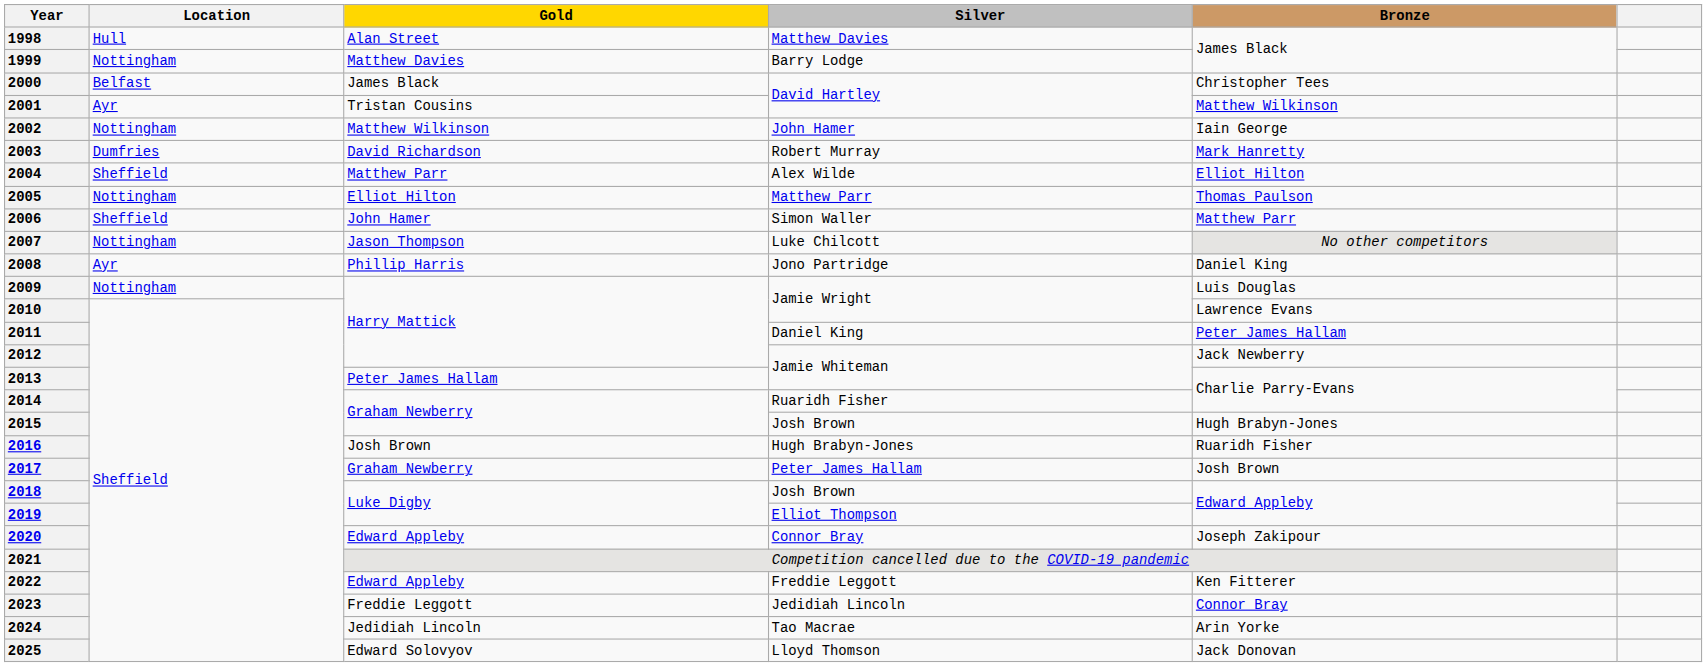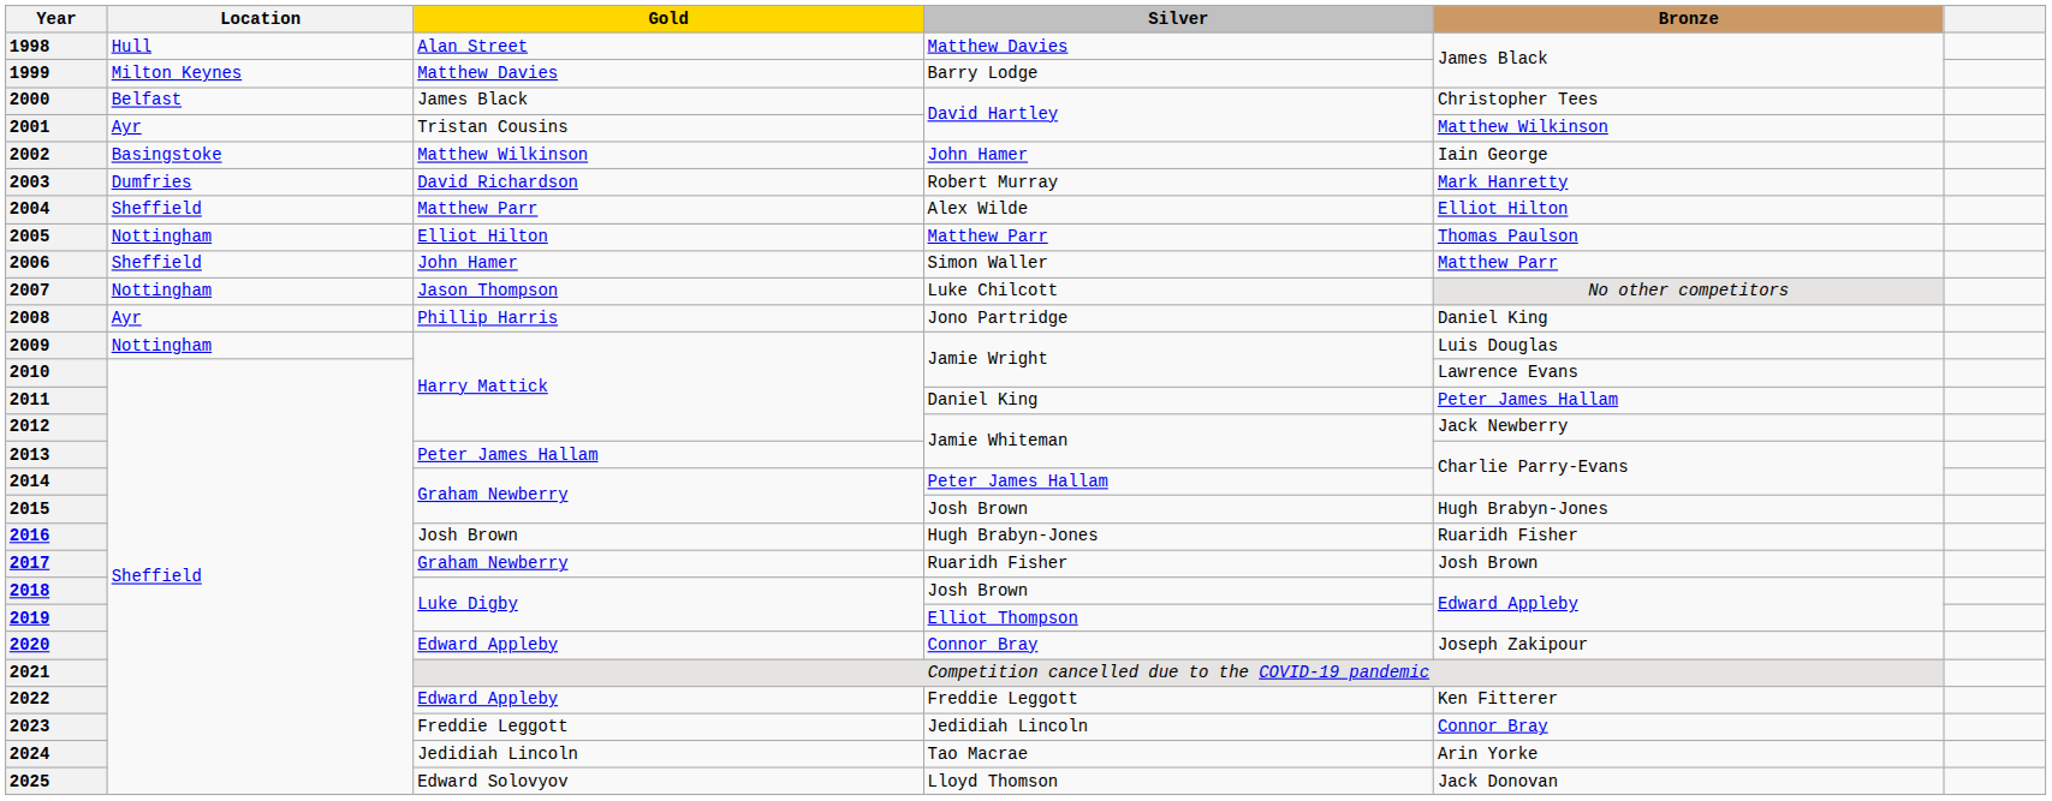 <table class="wikitable unsortable" style="text-align:left; width:80%">
 <tr>
 <th scope="col" style="text-align:center; width:5%">Year</th>
 <th scope="col" style="text-align:center; width:15%">Location</th>
 <th scope="col" style="text-align:center; width:25%; background:gold">Gold</th>
 <th scope="col" style="text-align:center; width:25%; background:silver">Silver</th>
 <th scope="col" style="text-align:center; width:25%; background:#c96">Bronze</th>
 <th scope="col" style="text-align:center; width:5%"></th>
 </tr>
 <tr>
 <th scope="row" style="text-align:left">1998</th>
 <td><a href='#'>Hull</a></td>
 <td><a href='#'>Alan Street</a></td>
 <td><a href='#'>Matthew Davies</a></td>
 <td rowspan="2">James Black</td>
 <td></td>
 </tr>
 <tr>
 <th scope="row" style="text-align:left">1999</th>
-<td><a href='#'>Nottingham</a></td>
+<td><a href='#'>Milton Keynes</a></td>
 <td><a href='#'>Matthew Davies</a></td>
 <td>Barry Lodge</td>
 <td></td>
 </tr>
 <tr>
 <th scope="row" style="text-align:left">2000</th>
 <td><a href='#'>Belfast</a></td>
 <td>James Black</td>
 <td rowspan="2"><a href='#'>David Hartley</a></td>
 <td>Christopher Tees</td>
 <td></td>
 </tr>
 <tr>
 <th scope="row" style="text-align:left">2001</th>
 <td><a href='#'>Ayr</a></td>
 <td>Tristan Cousins</td>
 <td><a href='#'>Matthew Wilkinson</a></td>
 <td></td>
 </tr>
 <tr>
 <th scope="row" style="text-align:left">2002</th>
-<td><a href='#'>Nottingham</a></td>
+<td><a href='#'>Basingstoke</a></td>
 <td><a href='#'>Matthew Wilkinson</a></td>
 <td><a href='#'>John Hamer</a></td>
 <td>Iain George</td>
 <td></td>
 </tr>
 <tr>
 <th scope="row" style="text-align:left">2003</th>
 <td><a href='#'>Dumfries</a></td>
 <td><a href='#'>David Richardson</a></td>
 <td>Robert Murray</td>
 <td><a href='#'>Mark Hanretty</a></td>
 <td></td>
 </tr>
 <tr>
 <th scope="row" style="text-align:left">2004</th>
 <td><a href='#'>Sheffield</a></td>
 <td><a href='#'>Matthew Parr</a></td>
 <td>Alex Wilde</td>
 <td><a href='#'>Elliot Hilton</a></td>
 <td></td>
 </tr>
 <tr>
 <th scope="row" style="text-align:left">2005</th>
 <td><a href='#'>Nottingham</a></td>
 <td><a href='#'>Elliot Hilton</a></td>
 <td><a href='#'>Matthew Parr</a></td>
 <td><a href='#'>Thomas Paulson</a></td>
 <td></td>
 </tr>
 <tr>
 <th scope="row" style="text-align:left">2006</th>
 <td><a href='#'>Sheffield</a></td>
 <td><a href='#'>John Hamer</a></td>
 <td>Simon Waller</td>
 <td><a href='#'>Matthew Parr</a></td>
 <td></td>
 </tr>
 <tr>
 <th scope="row" style="text-align:left">2007</th>
 <td><a href='#'>Nottingham</a></td>
 <td><a href='#'>Jason Thompson</a></td>
 <td>Luke Chilcott</td>
 <td align="center" bgcolor="e5e4e2"><em>No other competitors</em></td>
 <td></td>
 </tr>
 <tr>
 <th scope="row" style="text-align:left">2008</th>
 <td><a href='#'>Ayr</a></td>
 <td><a href='#'>Phillip Harris</a></td>
 <td>Jono Partridge</td>
 <td>Daniel King</td>
 <td></td>
 </tr>
 <tr>
 <th scope="row" style="text-align:left">2009</th>
 <td><a href='#'>Nottingham</a></td>
 <td rowspan="4"><a href='#'>Harry Mattick</a></td>
 <td rowspan="2">Jamie Wright</td>
 <td>Luis Douglas</td>
 <td></td>
 </tr>
 <tr>
 <th scope="row" style="text-align:left">2010</th>
 <td rowspan="16"><a href='#'>Sheffield</a></td>
 <td>Lawrence Evans</td>
 <td></td>
 </tr>
 <tr>
 <th scope="row" style="text-align:left">2011</th>
 <td>Daniel King</td>
 <td><a href='#'>Peter James Hallam</a></td>
 <td></td>
 </tr>
 <tr>
 <th scope="row" style="text-align:left">2012</th>
 <td rowspan="2">Jamie Whiteman</td>
 <td>Jack Newberry</td>
 <td></td>
 </tr>
 <tr>
 <th scope="row" style="text-align:left">2013</th>
 <td><a href='#'>Peter James Hallam</a></td>
 <td rowspan="2">Charlie Parry-Evans</td>
 <td></td>
 </tr>
 <tr>
 <th scope="row" style="text-align:left">2014</th>
 <td rowspan="2"><a href='#'>Graham Newberry</a></td>
-<td>Ruaridh Fisher</td>
+<td><a href='#'>Peter James Hallam</a></td>
 <td></td>
 </tr>
 <tr>
 <th scope="row" style="text-align:left">2015</th>
 <td>Josh Brown</td>
 <td>Hugh Brabyn-Jones</td>
 <td></td>
 </tr>
 <tr>
 <th scope="row" style="text-align:left"><a href='#'>2016</a></th>
 <td>Josh Brown</td>
 <td>Hugh Brabyn-Jones</td>
 <td>Ruaridh Fisher</td>
 <td></td>
 </tr>
 <tr>
 <th scope="row" style="text-align:left"><a href='#'>2017</a></th>
 <td><a href='#'>Graham Newberry</a></td>
-<td><a href='#'>Peter James Hallam</a></td>
+<td>Ruaridh Fisher</td>
 <td>Josh Brown</td>
 <td></td>
 </tr>
 <tr>
 <th scope="row" style="text-align:left"><a href='#'>2018</a></th>
 <td rowspan="2"><a href='#'>Luke Digby</a></td>
 <td>Josh Brown</td>
 <td rowspan="2"><a href='#'>Edward Appleby</a></td>
 <td></td>
 </tr>
 <tr>
 <th scope="row" style="text-align:left"><a href='#'>2019</a></th>
 <td><a href='#'>Elliot Thompson</a></td>
 <td></td>
 </tr>
 <tr>
 <th scope="row" style="text-align:left"><a href='#'>2020</a></th>
 <td><a href='#'>Edward Appleby</a></td>
 <td><a href='#'>Connor Bray</a></td>
 <td>Joseph Zakipour</td>
 <td></td>
 </tr>
 <tr>
 <th scope="row" style="text-align:left">2021</th>
 <td colspan="3" align="center" bgcolor="e5e4e2"><em>Competition cancelled due to the <a href='#'>COVID-19 pandemic</a></em></td>
 <td></td>
 </tr>
 <tr>
 <th scope="row" style="text-align:left">2022</th>
 <td><a href='#'>Edward Appleby</a></td>
 <td>Freddie Leggott</td>
 <td>Ken Fitterer</td>
 <td></td>
 </tr>
 <tr>
 <th scope="row" style="text-align:left">2023</th>
 <td>Freddie Leggott</td>
 <td>Jedidiah Lincoln</td>
 <td><a href='#'>Connor Bray</a></td>
 <td></td>
 </tr>
 <tr>
 <th scope="row" style="text-align:left">2024</th>
 <td>Jedidiah Lincoln</td>
 <td>Tao Macrae</td>
 <td>Arin Yorke</td>
 <td></td>
 </tr>
 <tr>
 <th scope="row" style="text-align:left">2025</th>
 <td>Edward Solovyov</td>
 <td>Lloyd Thomson</td>
 <td>Jack Donovan</td>
 <td></td>
 </tr>
 </table>
